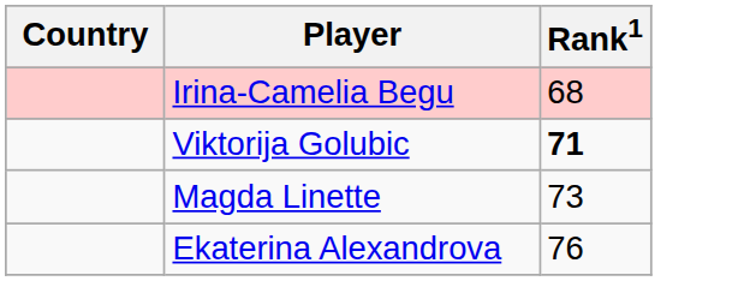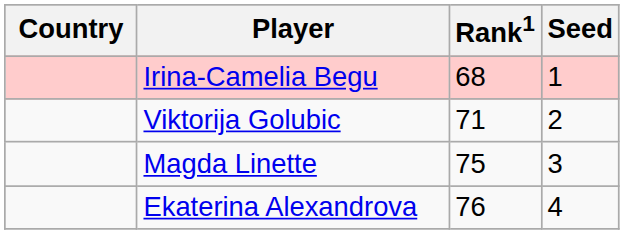 <table class="sortable wikitable">
 <tr>
 <th width="70">Country</th>
 <th width="175">Player</th>
 <th>Rank<sup>1</sup></th>
+<th>Seed</th>
 </tr>
 <tr bgcolor=#fcc>
 <td></td>
 <td><a href='#'>Irina-Camelia Begu</a></td>
 <td>68</td>
+<td>1</td>
 </tr>
 <tr>
 <td></td>
 <td><a href='#'>Viktorija Golubic</a></td>
-<td><strong>71</strong></td>
+<td>71</td>
+<td>2</td>
 </tr>
 <tr>
 <td></td>
 <td><a href='#'>Magda Linette</a></td>
-<td>73</td>
+<td>75</td>
+<td>3</td>
 </tr>
 <tr>
 <td></td>
 <td><a href='#'>Ekaterina Alexandrova</a></td>
 <td>76</td>
+<td>4</td>
 </tr>
 </table>
